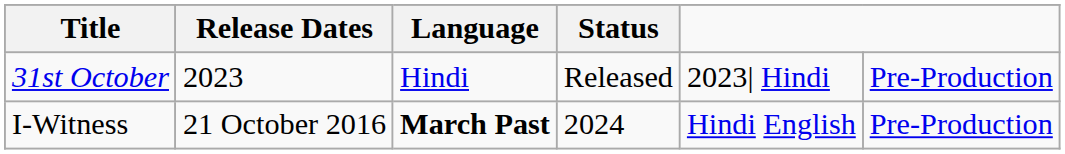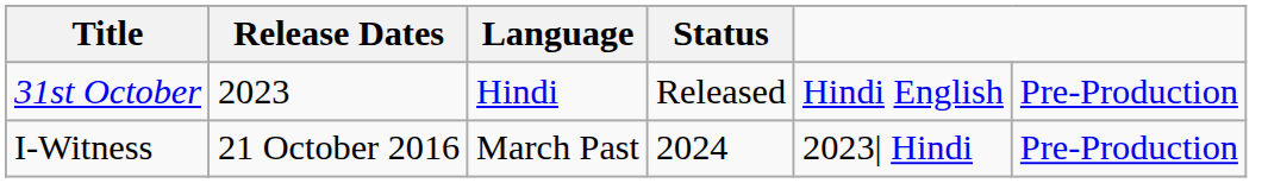 <table class="wikitable">
 <tr>
 <th>Title</th>
 <th>Release Dates</th>
 <th>Language</th>
 <th>Status</th>
 </tr>
 <tr>
 <td><em><a href='#'>31st October</a></em></td>
 <td>2023</td>
 <td><a href='#'>Hindi</a></td>
 <td>Released</td>
-<td Bhet>2023| <a href='#'>Hindi</a></td>
+<td><a href='#'>Hindi</a> <a href='#'>English</a></td>
 <td><a href='#'>Pre-Production</a></td>
 </tr>
 <tr>
 <td>I-Witness</td>
 <td>21 October 2016</td>
-<td><strong>March Past</strong></td>
+<td>March Past</td>
 <td>2024</td>
-<td><a href='#'>Hindi</a> <a href='#'>English</a></td>
+<td Bhet>2023| <a href='#'>Hindi</a></td>
 <td><a href='#'>Pre-Production</a></td>
 </tr>
 </table>
